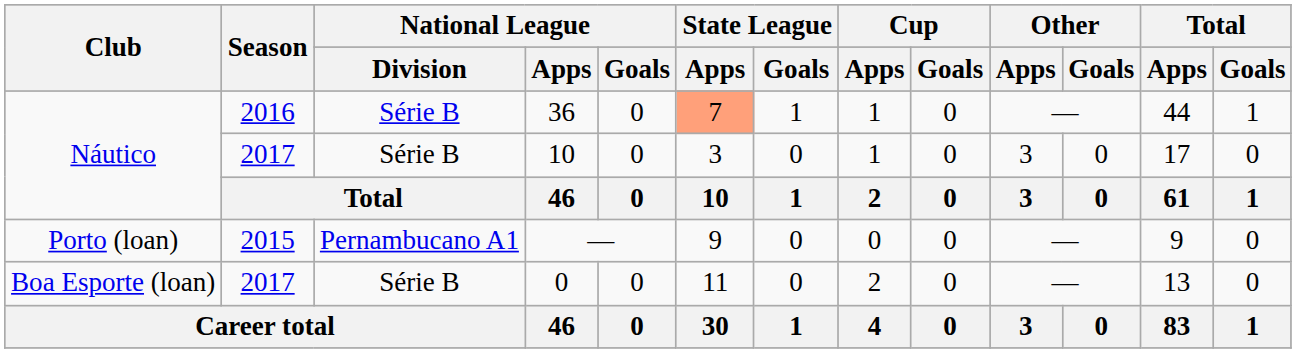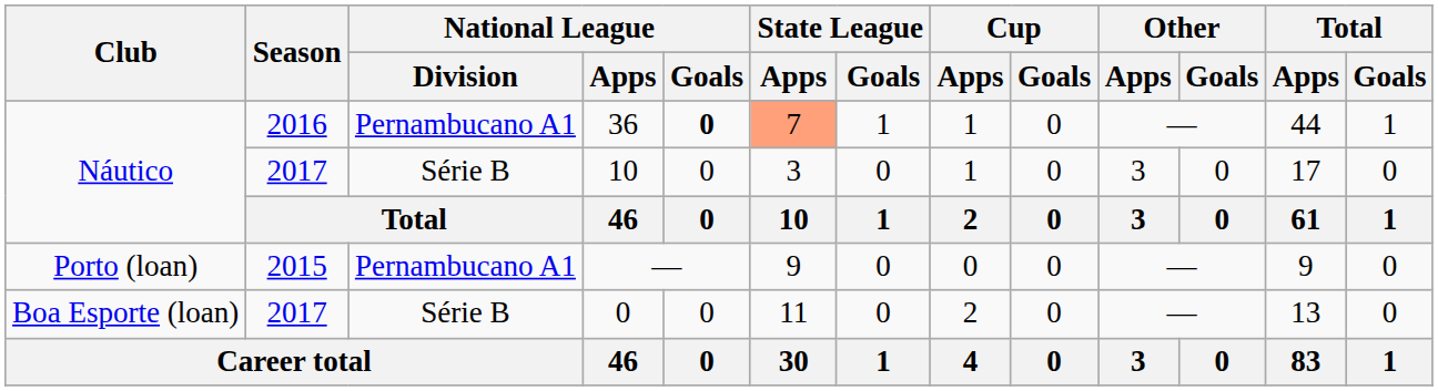 <table class="wikitable" style="text-align: center;">
 <tr>
 <th rowspan="2">Club</th>
 <th rowspan="2">Season</th>
 <th colspan="3">National League</th>
 <th colspan="2">State League</th>
 <th colspan="2">Cup</th>
 <th colspan="2">Other</th>
 <th colspan="2">Total</th>
 </tr>
 <tr>
 <th>Division</th>
 <th>Apps</th>
 <th>Goals</th>
 <th>Apps</th>
 <th>Goals</th>
 <th>Apps</th>
 <th>Goals</th>
 <th>Apps</th>
 <th>Goals</th>
 <th>Apps</th>
 <th>Goals</th>
 </tr>
 <tr>
 <td rowspan="3"><a href='#'>Náutico</a></td>
 <td><a href='#'>2016</a></td>
-<td><a href='#'>Série B</a></td>
+<td><a href='#'>Pernambucano A1</a></td>
 <td>36</td>
-<td>0</td>
+<td><strong>0</strong></td>
 <td style="background: lightsalmon;">7</td>
 <td>1</td>
 <td>1</td>
 <td>0</td>
 <td colspan=2>—</td>
 <td>44</td>
 <td>1</td>
 </tr>
 <tr>
 <td><a href='#'>2017</a></td>
 <td>Série B</td>
 <td>10</td>
 <td>0</td>
 <td>3</td>
 <td>0</td>
 <td>1</td>
 <td>0</td>
 <td>3</td>
 <td>0</td>
 <td>17</td>
 <td>0</td>
 </tr>
 <tr>
 <th colspan="2">Total</th>
 <th>46</th>
 <th>0</th>
 <th>10</th>
 <th>1</th>
 <th>2</th>
 <th>0</th>
 <th>3</th>
 <th>0</th>
 <th>61</th>
 <th>1</th>
 </tr>
 <tr>
 <td><a href='#'>Porto</a> (loan)</td>
 <td><a href='#'>2015</a></td>
 <td><a href='#'>Pernambucano A1</a></td>
 <td colspan=2>—</td>
 <td>9</td>
 <td>0</td>
 <td>0</td>
 <td>0</td>
 <td colspan=2>—</td>
 <td>9</td>
 <td>0</td>
 </tr>
 <tr>
 <td><a href='#'>Boa Esporte</a> (loan)</td>
 <td><a href='#'>2017</a></td>
 <td>Série B</td>
 <td>0</td>
 <td>0</td>
 <td>11</td>
 <td>0</td>
 <td>2</td>
 <td>0</td>
 <td colspan=2>—</td>
 <td>13</td>
 <td>0</td>
 </tr>
 <tr>
 <th colspan="3">Career total</th>
 <th>46</th>
 <th>0</th>
 <th>30</th>
 <th>1</th>
 <th>4</th>
 <th>0</th>
 <th>3</th>
 <th>0</th>
 <th>83</th>
 <th>1</th>
 </tr>
 </table>
